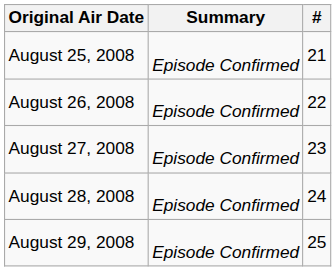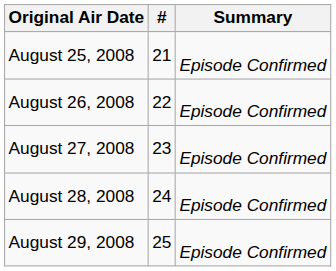 <table class="wikitable">
 <tr>
 <th>Original Air Date</th>
+<th>#</th>
 <th>Summary</th>
-<th>#</th>
 </tr>
 <tr>
 <td>August 25, 2008</td>
+<td>21</td>
 <td><br><em>Episode Confirmed</em></td>
-<td>21</td>
 </tr>
 <tr>
 <td>August 26, 2008</td>
+<td>22</td>
 <td><br><em>Episode Confirmed</em></td>
-<td>22</td>
 </tr>
 <tr>
 <td>August 27, 2008</td>
+<td>23</td>
 <td><br><em>Episode Confirmed</em></td>
-<td>23</td>
 </tr>
 <tr>
 <td>August 28, 2008</td>
+<td>24</td>
 <td><br><em>Episode Confirmed</em></td>
-<td>24</td>
 </tr>
 <tr>
 <td>August 29, 2008</td>
+<td>25</td>
 <td><br><em>Episode Confirmed</em></td>
-<td>25</td>
 </tr>
 </table>
